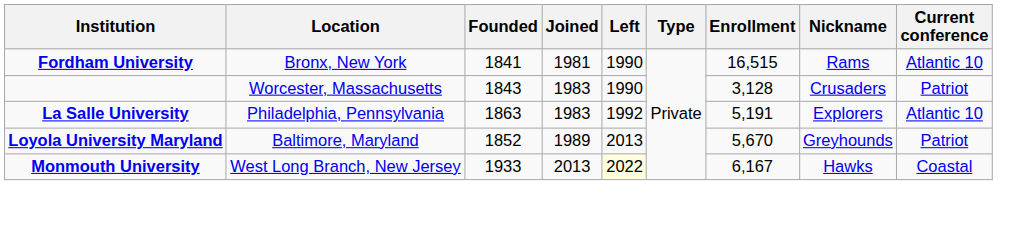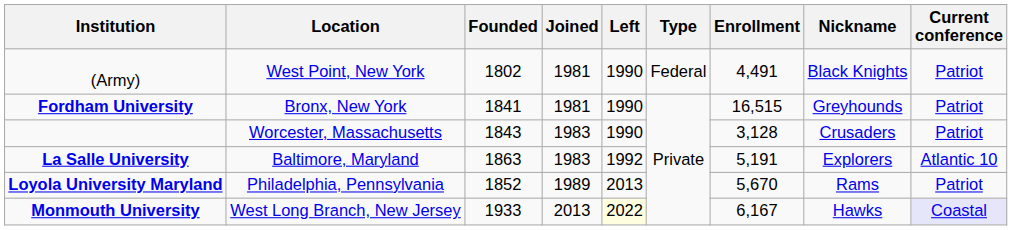 <table class="wikitable sortable" style="text-align: center;">
 <tr>
 <th>Institution</th>
 <th>Location</th>
 <th>Founded</th>
 <th>Joined</th>
 <th>Left</th>
 <th>Type</th>
 <th>Enrollment</th>
 <th>Nickname</th>
 <th>Current<br>conference</th>
 </tr>
 <tr>
+<td><strong></strong><br>(Army)</td>
+<td><a href='#'>West Point, New York</a></td>
+<td>1802</td>
+<td>1981</td>
+<td>1990</td>
+<td>Federal</td>
+<td>4,491</td>
+<td><a href='#'>Black Knights</a></td>
+<td><a href='#'>Patriot</a></td>
+</tr>
+<tr>
 <td><strong><a href='#'>Fordham University</a></strong></td>
 <td><a href='#'>Bronx, New York</a></td>
 <td>1841</td>
 <td>1981</td>
 <td>1990</td>
 <td rowspan="5">Private</td>
 <td>16,515</td>
-<td><a href='#'>Rams</a></td>
-<td><a href='#'>Atlantic 10</a></td>
+<td><a href='#'>Greyhounds</a></td>
+<td><a href='#'>Patriot</a></td>
 </tr>
 <tr>
 <td><strong></strong></td>
 <td><a href='#'>Worcester, Massachusetts</a></td>
 <td>1843</td>
 <td>1983</td>
 <td>1990</td>
 <td>3,128</td>
 <td><a href='#'>Crusaders</a></td>
 <td><a href='#'>Patriot</a></td>
 </tr>
 <tr>
 <td><strong><a href='#'>La Salle University</a></strong></td>
-<td><a href='#'>Philadelphia, Pennsylvania</a></td>
+<td><a href='#'>Baltimore, Maryland</a></td>
 <td>1863</td>
 <td>1983</td>
 <td>1992</td>
 <td>5,191</td>
 <td><a href='#'>Explorers</a></td>
 <td><a href='#'>Atlantic 10</a></td>
 </tr>
 <tr>
 <td><strong><a href='#'>Loyola University Maryland</a></strong></td>
-<td><a href='#'>Baltimore, Maryland</a></td>
+<td><a href='#'>Philadelphia, Pennsylvania</a></td>
 <td>1852</td>
 <td>1989</td>
 <td>2013</td>
 <td>5,670</td>
-<td><a href='#'>Greyhounds</a></td>
+<td><a href='#'>Rams</a></td>
 <td><a href='#'>Patriot</a></td>
 </tr>
 <tr>
 <td><strong><a href='#'>Monmouth University</a></strong></td>
 <td><a href='#'>West Long Branch, New Jersey</a></td>
 <td>1933</td>
 <td>2013</td>
 <td style="background: lightyellow;">2022</td>
 <td>6,167</td>
 <td><a href='#'>Hawks</a></td>
-<td><a href='#'>Coastal</a></td>
+<td style="background: lavender;"><a href='#'>Coastal</a></td>
 </tr>
 </table>
